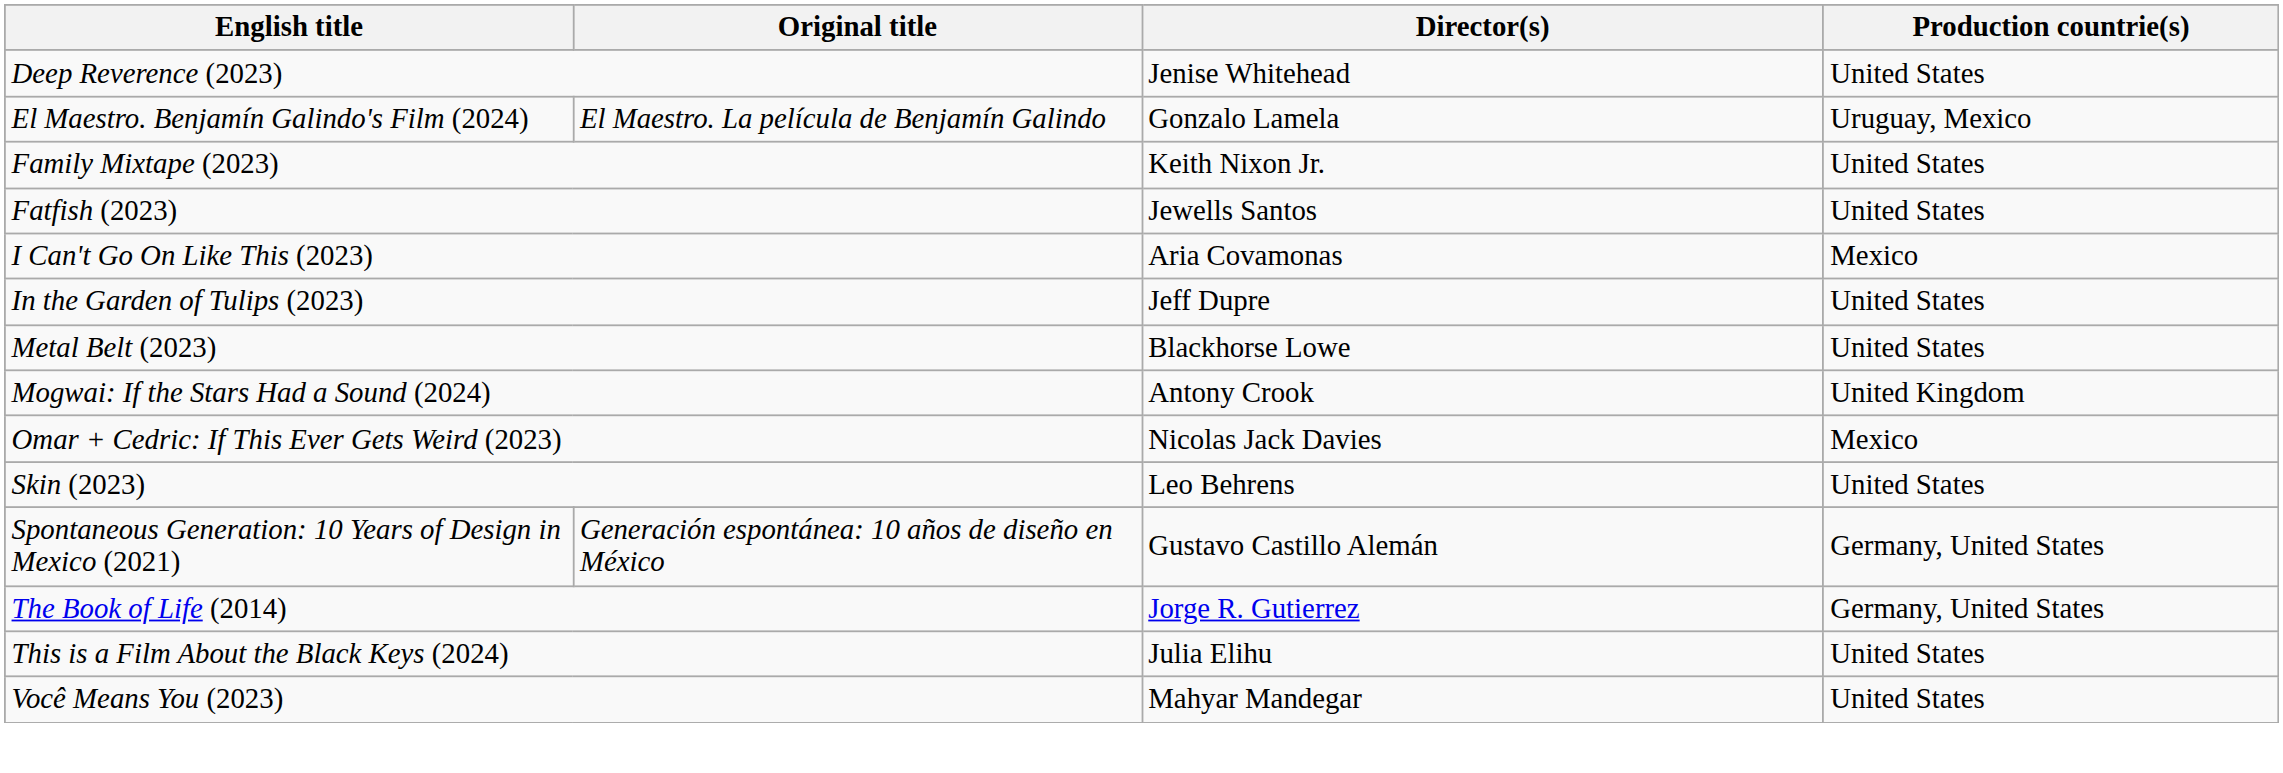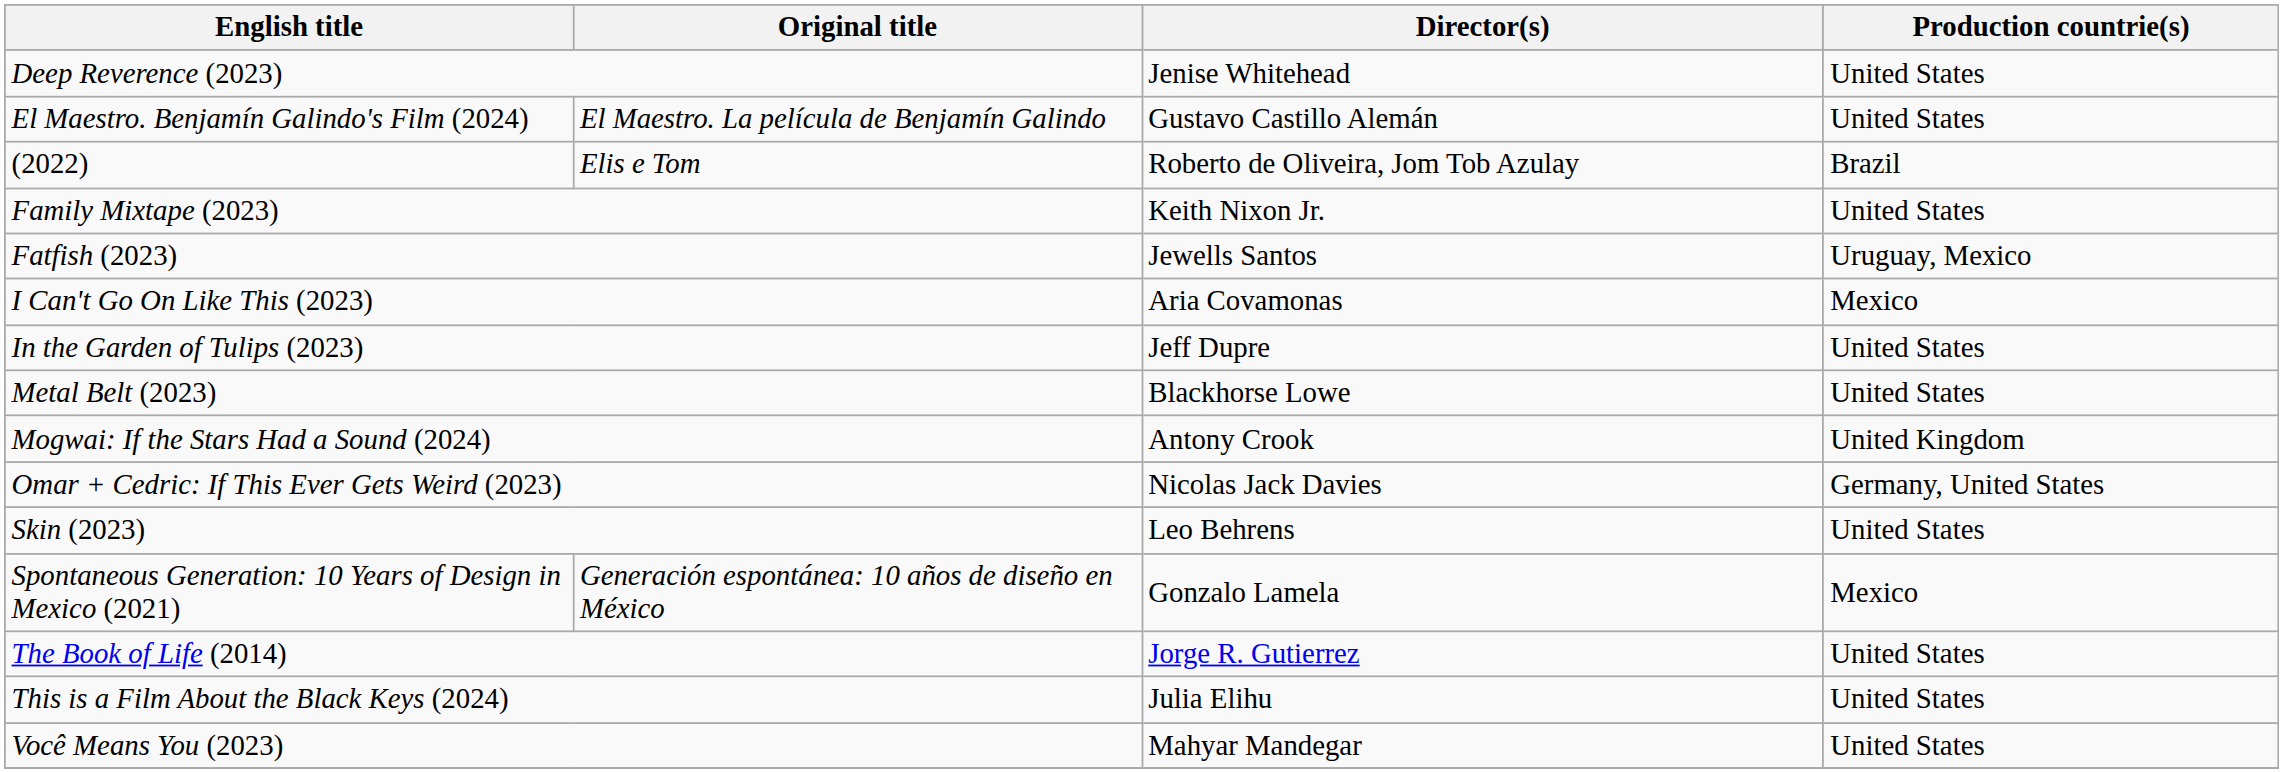 <table class="sortable wikitable" style="width:100%; margin-bottom:4px" cellpadding="5">
 <tr>
 <th scope="col" width="25%">English title</th>
 <th scope="col" width="25%">Original title</th>
 <th scope="col" width="30%">Director(s)</th>
 <th scope="col" width="20%">Production countrie(s)</th>
 </tr>
 <tr>
 <td colspan="2"><em>Deep Reverence</em> (2023)</td>
 <td>Jenise Whitehead</td>
 <td>United States</td>
 </tr>
 <tr>
 <td><em>El Maestro. Benjamín Galindo's Film</em> (2024)</td>
 <td><em>El Maestro. La película de Benjamín Galindo</em></td>
-<td>Gonzalo Lamela</td>
-<td>Uruguay, Mexico</td>
+<td>Gustavo Castillo Alemán</td>
+<td>United States</td>
+</tr>
+<tr>
+<td><em></em> (2022)</td>
+<td><em>Elis e Tom</em></td>
+<td>Roberto de Oliveira, Jom Tob Azulay</td>
+<td>Brazil</td>
 </tr>
 <tr>
 <td colspan="2"><em>Family Mixtape</em> (2023)</td>
 <td>Keith Nixon Jr.</td>
 <td>United States</td>
 </tr>
 <tr>
 <td colspan="2"><em>Fatfish</em> (2023)</td>
 <td>Jewells Santos</td>
-<td>United States</td>
+<td>Uruguay, Mexico</td>
 </tr>
 <tr>
 <td colspan="2"><em>I Can't Go On Like This</em> (2023)</td>
 <td>Aria Covamonas</td>
 <td>Mexico</td>
 </tr>
 <tr>
 <td colspan="2"><em>In the Garden of Tulips</em> (2023)</td>
 <td>Jeff Dupre</td>
 <td>United States</td>
 </tr>
 <tr>
 <td colspan="2"><em>Metal Belt</em> (2023)</td>
 <td>Blackhorse Lowe</td>
 <td>United States</td>
 </tr>
 <tr>
 <td colspan="2"><em>Mogwai: If the Stars Had a Sound</em> (2024)</td>
 <td>Antony Crook</td>
 <td>United Kingdom</td>
 </tr>
 <tr>
 <td colspan="2"><em>Omar + Cedric: If This Ever Gets Weird</em> (2023)</td>
 <td>Nicolas Jack Davies</td>
-<td>Mexico</td>
+<td>Germany, United States</td>
 </tr>
 <tr>
 <td colspan="2"><em>Skin</em> (2023)</td>
 <td>Leo Behrens</td>
 <td>United States</td>
 </tr>
 <tr>
 <td><em>Spontaneous Generation: 10 Years of Design in Mexico</em> (2021)</td>
 <td><em>Generación espontánea: 10 años de diseño en México</em></td>
-<td>Gustavo Castillo Alemán</td>
-<td>Germany, United States</td>
+<td>Gonzalo Lamela</td>
+<td>Mexico</td>
 </tr>
 <tr>
 <td colspan="2"><em><a href='#'>The Book of Life</a></em> (2014)</td>
 <td><a href='#'>Jorge R. Gutierrez</a></td>
-<td>Germany, United States</td>
+<td>United States</td>
 </tr>
 <tr>
 <td colspan="2"><em>This is a Film About the Black Keys</em> (2024)</td>
 <td>Julia Elihu</td>
 <td>United States</td>
 </tr>
 <tr>
 <td colspan="2"><em>Você Means You</em> (2023)</td>
 <td>Mahyar Mandegar</td>
 <td>United States</td>
 </tr>
 <tr>
 </tr>
 </table>
